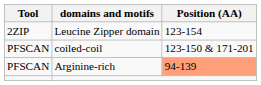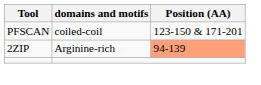 <table class="wikitable">
 <tr>
 <th>Tool</th>
 <th>domains and motifs</th>
 <th>Position (AA)</th>
 </tr>
 <tr>
-<td>2ZIP </td>
-<td>Leucine Zipper domain</td>
-<td>123-154</td>
-</tr>
-<tr>
 <td>PFSCAN</td>
 <td>coiled-coil</td>
 <td>123-150 & 171-201</td>
 </tr>
 <tr>
-<td>PFSCAN</td>
+<td>2ZIP </td>
 <td>Arginine-rich</td>
 <td style="background: lightsalmon;">94-139</td>
 </tr>
 <tr>
 <td></td>
 </tr>
 </table>
